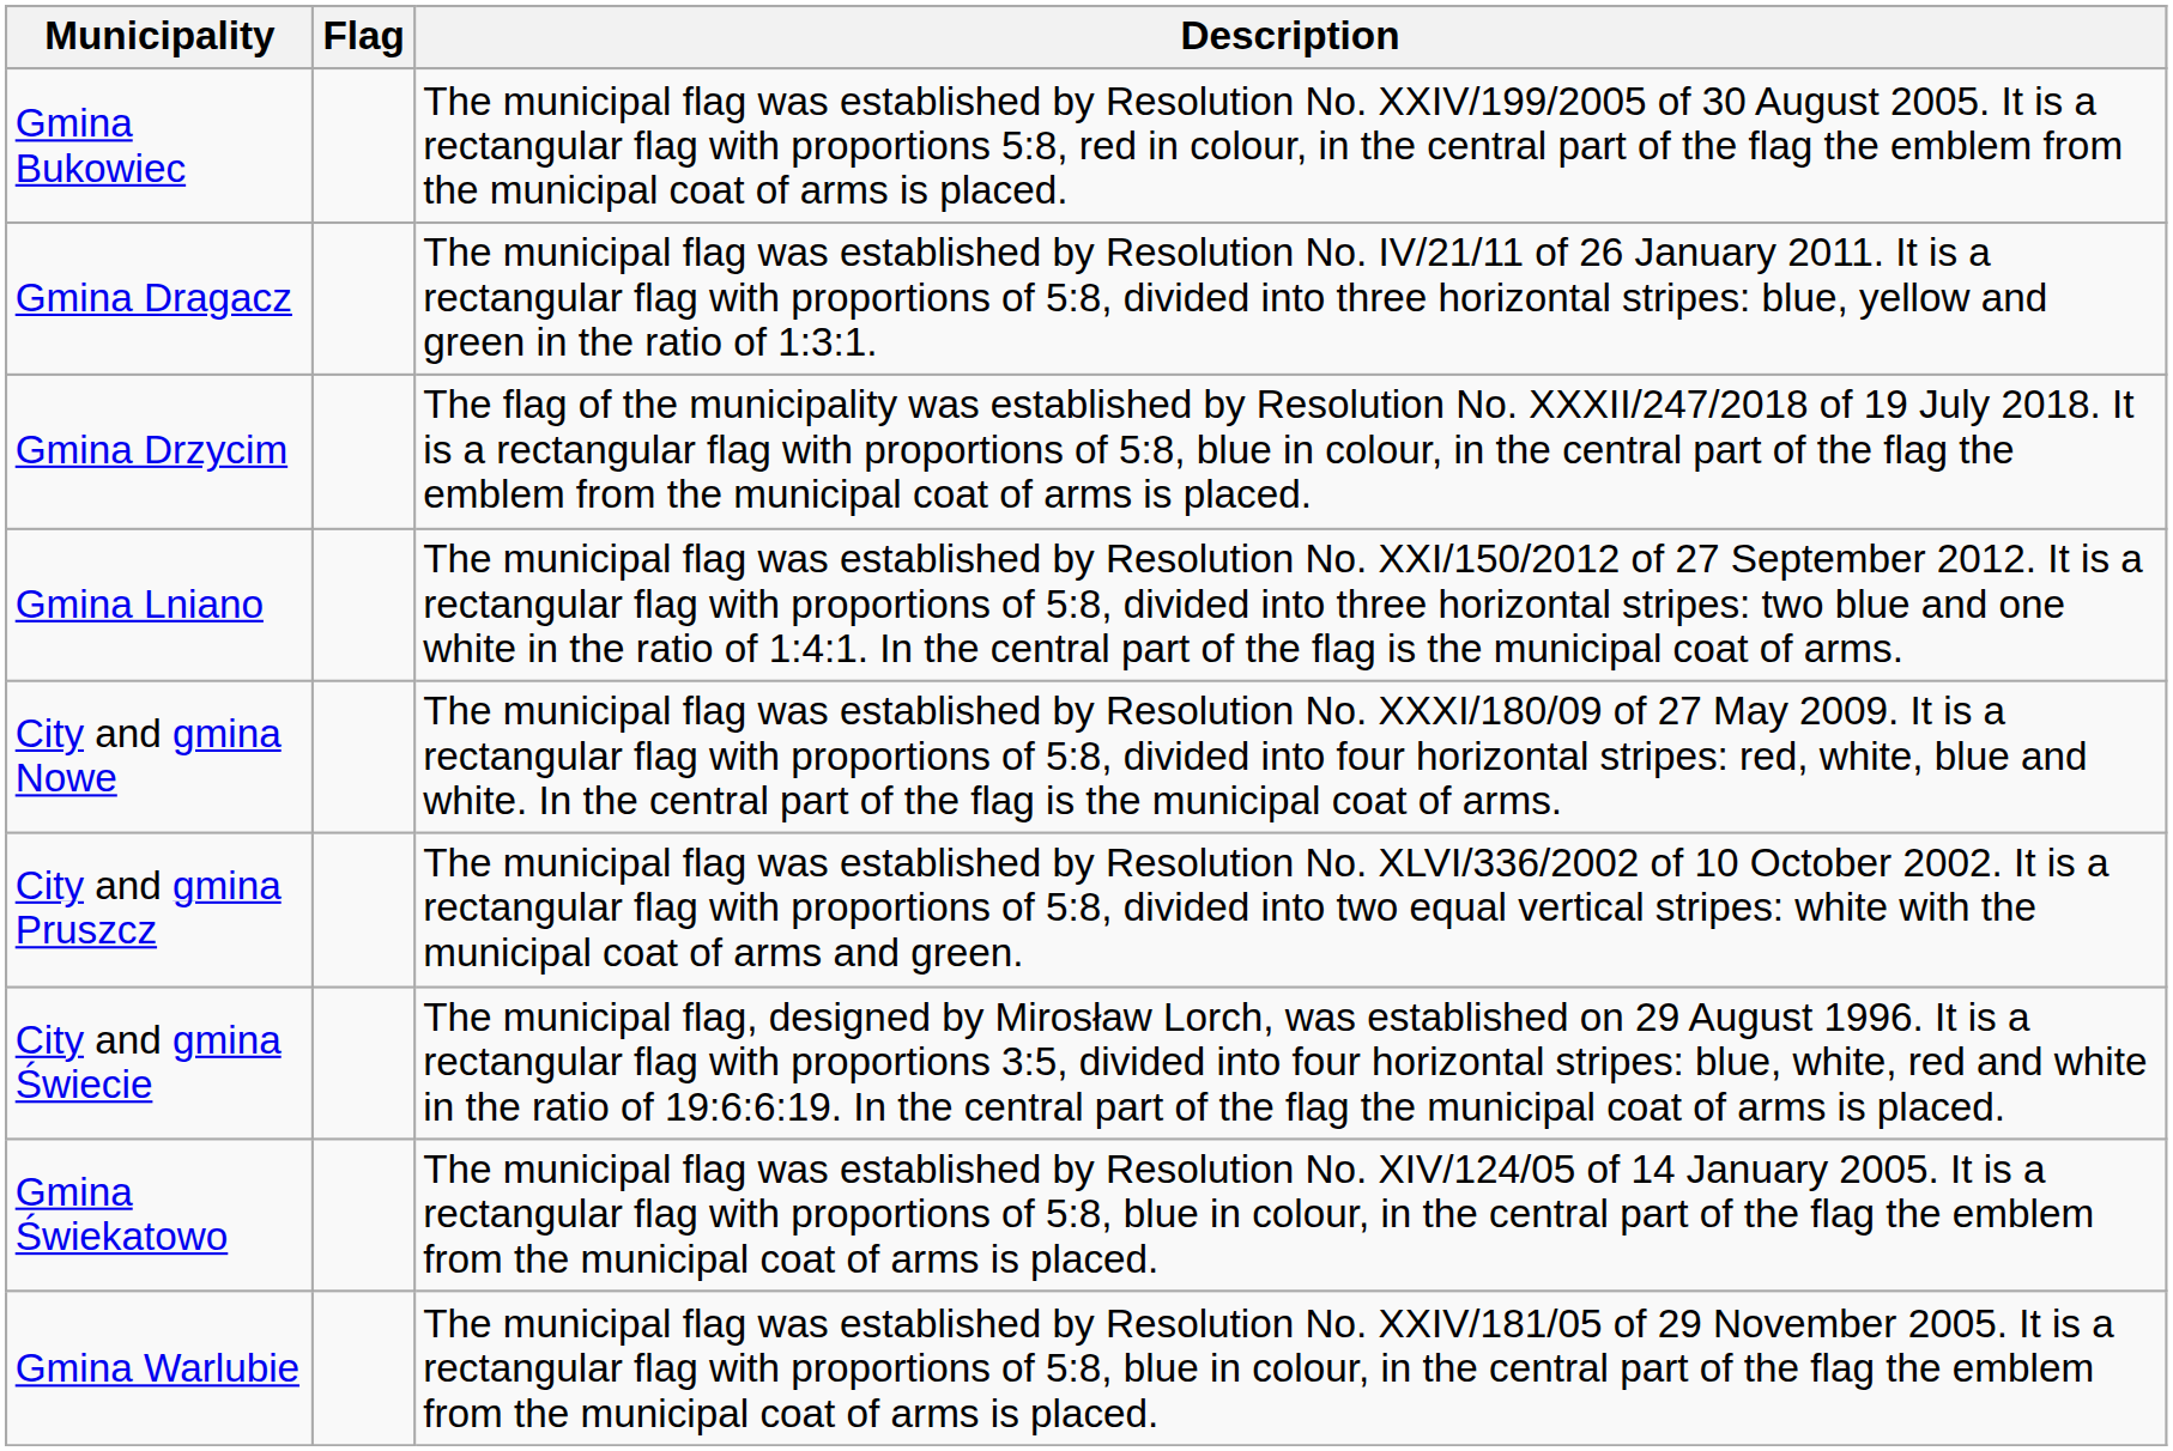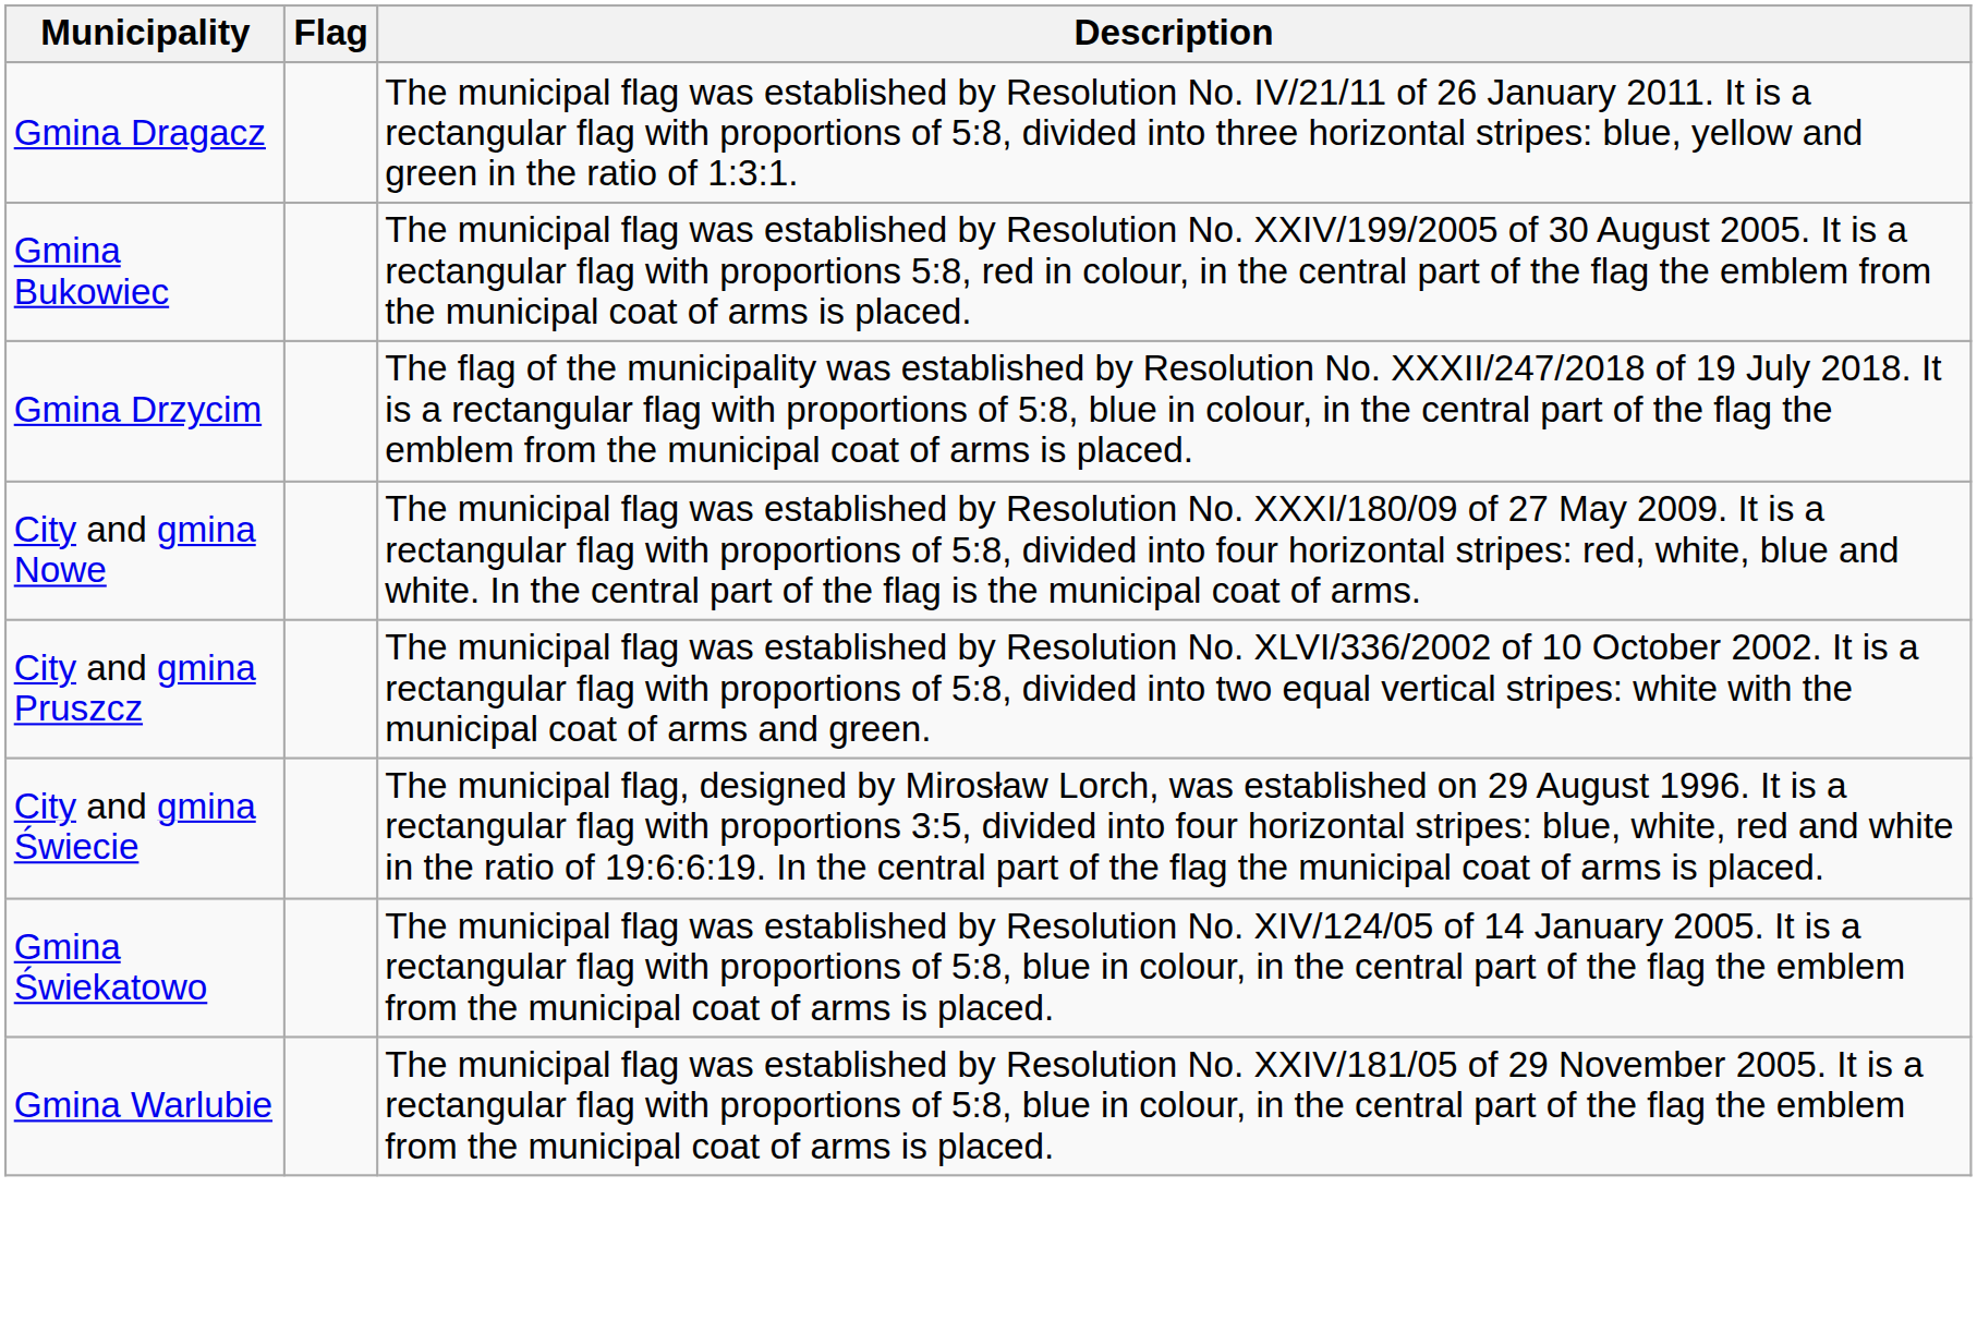 <table class="wikitable" style="text-align: left">
 <tr>
 <th>Municipality</th>
 <th>Flag</th>
 <th>Description</th>
 </tr>
 <tr>
+<td><a href='#'>Gmina Dragacz</a></td>
+<td></td>
+<td>The municipal flag was established by Resolution No. IV/21/11 of 26 January 2011. It is a rectangular flag with proportions of 5:8, divided into three horizontal stripes: blue, yellow and green in the ratio of 1:3:1.</td>
+</tr>
+<tr>
 <td><a href='#'>Gmina Bukowiec</a></td>
 <td></td>
 <td>The municipal flag was established by Resolution No. XXIV/199/2005 of 30 August 2005. It is a rectangular flag with proportions 5:8, red in colour, in the central part of the flag the emblem from the municipal coat of arms is placed.</td>
 </tr>
 <tr>
-<td><a href='#'>Gmina Dragacz</a></td>
-<td></td>
-<td>The municipal flag was established by Resolution No. IV/21/11 of 26 January 2011. It is a rectangular flag with proportions of 5:8, divided into three horizontal stripes: blue, yellow and green in the ratio of 1:3:1.</td>
-</tr>
-<tr>
 <td><a href='#'>Gmina Drzycim</a></td>
 <td></td>
 <td>The flag of the municipality was established by Resolution No. XXXII/247/2018 of 19 July 2018. It is a rectangular flag with proportions of 5:8, blue in colour, in the central part of the flag the emblem from the municipal coat of arms is placed.</td>
-</tr>
-<tr>
-<td><a href='#'>Gmina Lniano</a></td>
-<td></td>
-<td>The municipal flag was established by Resolution No. XXI/150/2012 of 27 September 2012. It is a rectangular flag with proportions of 5:8, divided into three horizontal stripes: two blue and one white in the ratio of 1:4:1. In the central part of the flag is the municipal coat of arms.</td>
 </tr>
 <tr>
 <td><a href='#'>City</a> and <a href='#'>gmina Nowe</a></td>
 <td></td>
 <td>The municipal flag was established by Resolution No. XXXI/180/09 of 27 May 2009. It is a rectangular flag with proportions of 5:8, divided into four horizontal stripes: red, white, blue and white. In the central part of the flag is the municipal coat of arms.</td>
 </tr>
 <tr>
 <td><a href='#'>City</a> and <a href='#'>gmina Pruszcz</a></td>
 <td></td>
 <td>The municipal flag was established by Resolution No. XLVI/336/2002 of 10 October 2002. It is a rectangular flag with proportions of 5:8, divided into two equal vertical stripes: white with the municipal coat of arms and green.</td>
 </tr>
 <tr>
 <td><a href='#'>City</a> and <a href='#'>gmina Świecie</a></td>
 <td></td>
 <td>The municipal flag, designed by Mirosław Lorch, was established on 29 August 1996. It is a rectangular flag with proportions 3:5, divided into four horizontal stripes: blue, white, red and white in the ratio of 19:6:6:19. In the central part of the flag the municipal coat of arms is placed.</td>
 </tr>
 <tr>
 <td><a href='#'>Gmina Świekatowo</a></td>
 <td></td>
 <td>The municipal flag was established by Resolution No. XIV/124/05 of 14 January 2005. It is a rectangular flag with proportions of 5:8, blue in colour, in the central part of the flag the emblem from the municipal coat of arms is placed.</td>
 </tr>
 <tr>
 <td><a href='#'>Gmina Warlubie</a></td>
 <td></td>
 <td>The municipal flag was established by Resolution No. XXIV/181/05 of 29 November 2005. It is a rectangular flag with proportions of 5:8, blue in colour, in the central part of the flag the emblem from the municipal coat of arms is placed.</td>
 </tr>
 </table>
